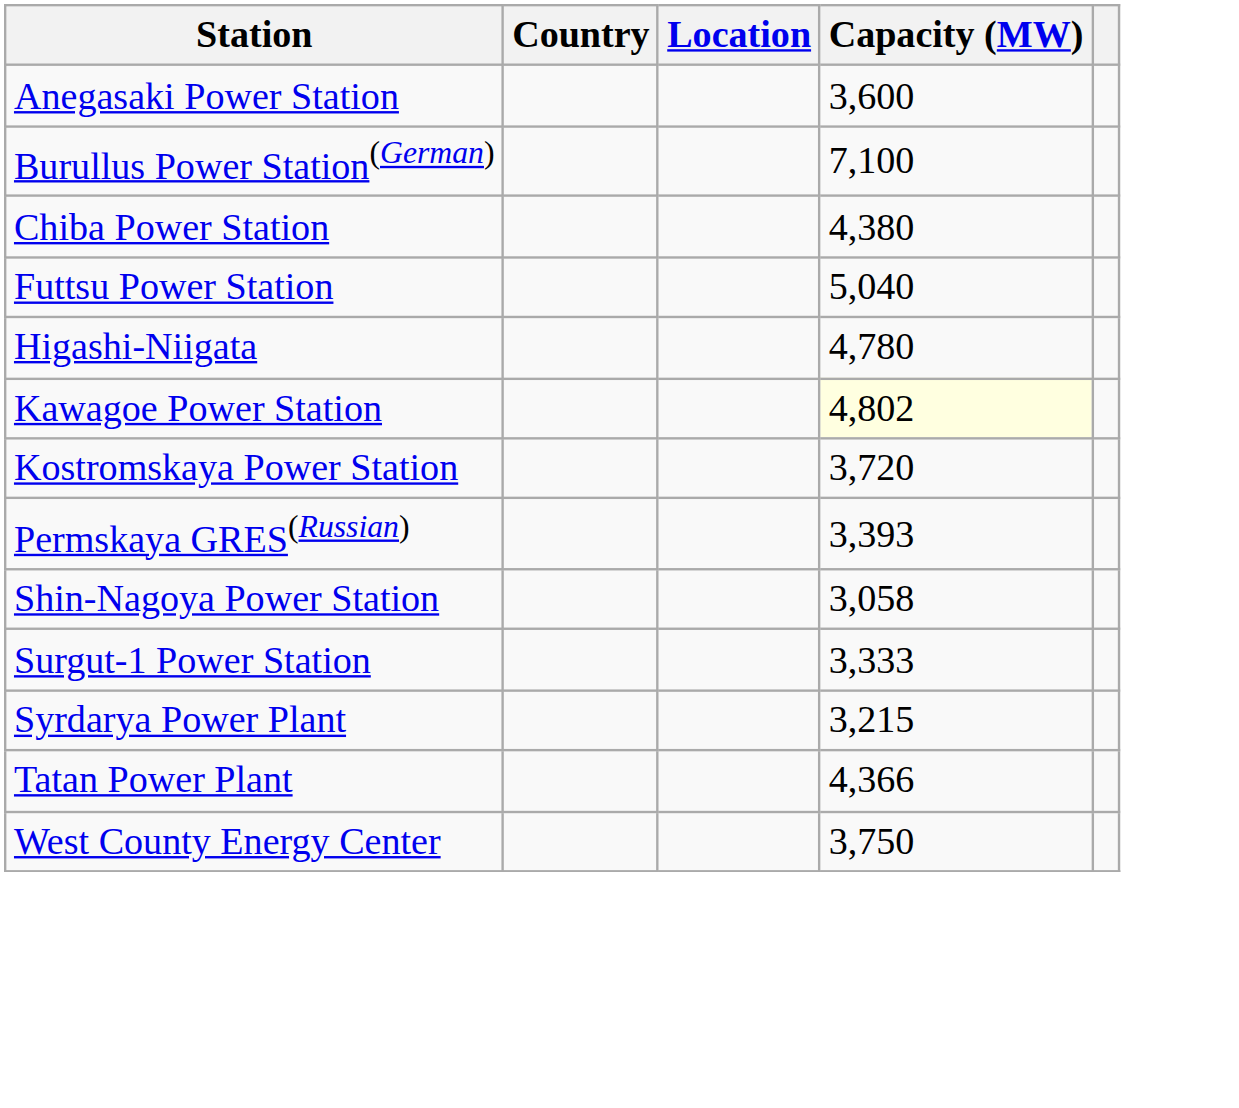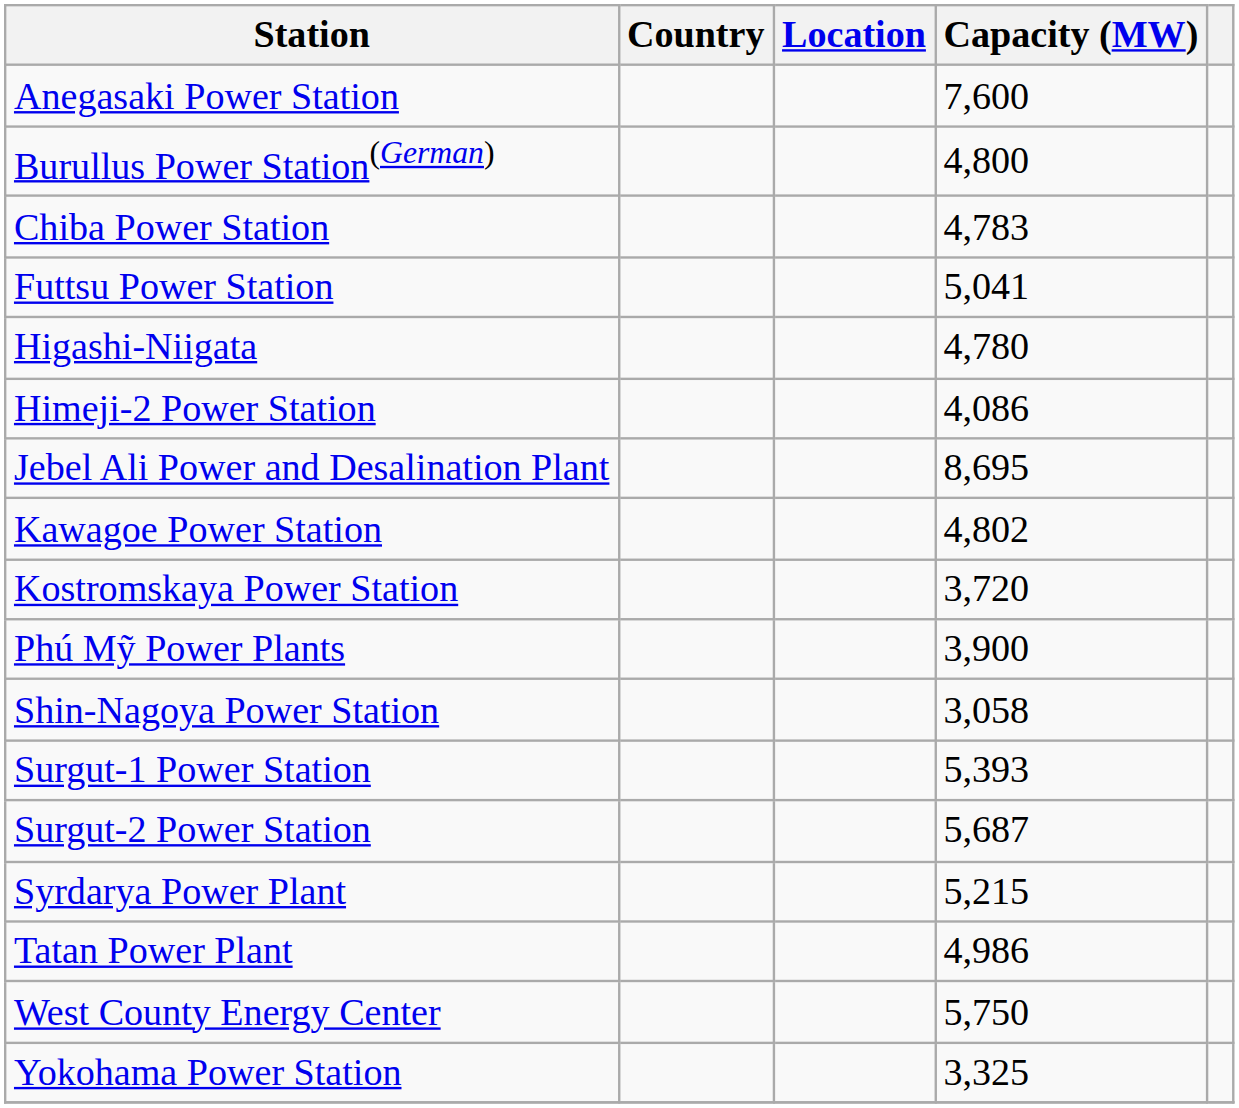 <table class="wikitable sortable">
 <tr>
 <th>Station</th>
 <th>Country</th>
 <th><a href='#'>Location</a></th>
 <th>Capacity (<a href='#'>MW</a>)</th>
 <th></th>
 </tr>
 <tr>
 <td><a href='#'>Anegasaki Power Station</a></td>
 <td></td>
 <td></td>
-<td>3,600</td>
+<td>7,600</td>
 <td></td>
 </tr>
 <tr>
 <td><a href='#'>Burullus Power Station</a><sup>(<a href='#'><em>German</em></a>)</sup></td>
 <td></td>
 <td></td>
-<td>7,100</td>
+<td>4,800</td>
 <td></td>
 </tr>
 <tr>
 <td><a href='#'>Chiba Power Station</a></td>
 <td></td>
 <td></td>
-<td>4,380</td>
+<td>4,783</td>
 <td></td>
 </tr>
 <tr>
 <td><a href='#'>Futtsu Power Station</a></td>
 <td></td>
 <td></td>
-<td>5,040</td>
+<td>5,041</td>
 <td></td>
 </tr>
 <tr>
 <td><a href='#'>Higashi-Niigata</a></td>
 <td></td>
 <td></td>
 <td>4,780</td>
 <td></td>
 </tr>
 <tr>
+<td><a href='#'>Himeji-2 Power Station</a></td>
+<td></td>
+<td></td>
+<td>4,086</td>
+<td></td>
+</tr>
+<tr>
+<td><a href='#'>Jebel Ali Power and Desalination Plant</a></td>
+<td></td>
+<td></td>
+<td>8,695</td>
+<td></td>
+</tr>
+<tr>
 <td><a href='#'>Kawagoe Power Station</a></td>
 <td></td>
 <td></td>
-<td style="background: lightyellow;">4,802</td>
+<td>4,802</td>
 <td></td>
 </tr>
 <tr>
 <td><a href='#'>Kostromskaya Power Station</a></td>
 <td></td>
 <td></td>
 <td>3,720</td>
 <td> </td>
 </tr>
 <tr>
-<td><a href='#'>Permskaya GRES</a><sup>(<a href='#'><em>Russian</em></a>)</sup></td>
+<td><a href='#'>Phú Mỹ Power Plants</a></td>
 <td></td>
 <td></td>
-<td>3,393</td>
+<td>3,900</td>
 <td></td>
 </tr>
 <tr>
 <td><a href='#'>Shin-Nagoya Power Station</a></td>
 <td></td>
 <td> </td>
 <td>3,058</td>
 <td></td>
 </tr>
 <tr>
 <td><a href='#'>Surgut-1 Power Station</a></td>
 <td></td>
 <td></td>
-<td>3,333</td>
+<td>5,393</td>
+<td></td>
+</tr>
+<tr>
+<td><a href='#'>Surgut-2 Power Station</a></td>
+<td></td>
+<td></td>
+<td>5,687</td>
 <td></td>
 </tr>
 <tr>
 <td><a href='#'>Syrdarya Power Plant</a></td>
 <td></td>
 <td></td>
-<td>3,215</td>
+<td>5,215</td>
 <td></td>
 </tr>
 <tr>
 <td><a href='#'>Tatan Power Plant</a></td>
 <td></td>
 <td></td>
-<td>4,366</td>
+<td>4,986</td>
 <td></td>
 </tr>
 <tr>
 <td><a href='#'>West County Energy Center</a></td>
 <td></td>
 <td></td>
-<td>3,750</td>
+<td>5,750</td>
+<td></td>
+</tr>
+<tr>
+<td><a href='#'>Yokohama Power Station</a></td>
+<td></td>
+<td></td>
+<td>3,325</td>
 <td></td>
 </tr>
 <tr>
 </tr>
 </table>
